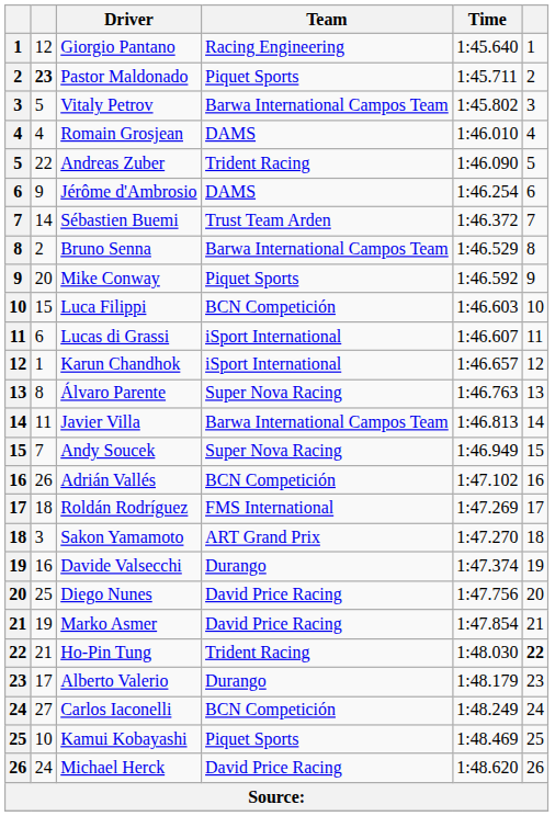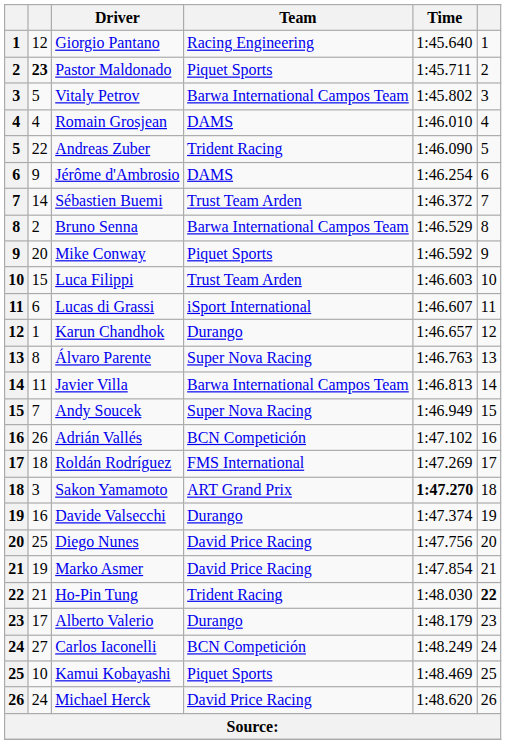 <table class="wikitable" style="font-size:85%">
 <tr>
 <th></th>
 <th></th>
 <th>Driver</th>
 <th>Team</th>
 <th>Time</th>
 <th></th>
 </tr>
 <tr>
 <th>1</th>
 <td>12</td>
 <td> <a href='#'>Giorgio Pantano</a></td>
 <td><a href='#'>Racing Engineering</a></td>
 <td>1:45.640</td>
 <td>1</td>
 </tr>
 <tr>
 <th>2</th>
 <td><strong>23</strong></td>
 <td> <a href='#'>Pastor Maldonado</a></td>
 <td><a href='#'>Piquet Sports</a></td>
 <td>1:45.711</td>
 <td>2</td>
 </tr>
 <tr>
 <th>3</th>
 <td>5</td>
 <td> <a href='#'>Vitaly Petrov</a></td>
 <td><a href='#'>Barwa International Campos Team</a></td>
 <td>1:45.802</td>
 <td>3</td>
 </tr>
 <tr>
 <th>4</th>
 <td>4</td>
 <td> <a href='#'>Romain Grosjean</a></td>
 <td><a href='#'>DAMS</a></td>
 <td>1:46.010</td>
 <td>4</td>
 </tr>
 <tr>
 <th>5</th>
 <td>22</td>
 <td> <a href='#'>Andreas Zuber</a></td>
 <td><a href='#'>Trident Racing</a></td>
 <td>1:46.090</td>
 <td>5</td>
 </tr>
 <tr>
 <th>6</th>
 <td>9</td>
 <td> <a href='#'>Jérôme d'Ambrosio</a></td>
 <td><a href='#'>DAMS</a></td>
 <td>1:46.254</td>
 <td>6</td>
 </tr>
 <tr>
 <th>7</th>
 <td>14</td>
 <td> <a href='#'>Sébastien Buemi</a></td>
 <td><a href='#'>Trust Team Arden</a></td>
 <td>1:46.372</td>
 <td>7</td>
 </tr>
 <tr>
 <th>8</th>
 <td>2</td>
 <td> <a href='#'>Bruno Senna</a></td>
 <td><a href='#'>Barwa International Campos Team</a></td>
 <td>1:46.529</td>
 <td>8</td>
 </tr>
 <tr>
 <th>9</th>
 <td>20</td>
 <td> <a href='#'>Mike Conway</a></td>
 <td><a href='#'>Piquet Sports</a></td>
 <td>1:46.592</td>
 <td>9</td>
 </tr>
 <tr>
 <th>10</th>
 <td>15</td>
 <td> <a href='#'>Luca Filippi</a></td>
-<td><a href='#'>BCN Competición</a></td>
+<td><a href='#'>Trust Team Arden</a></td>
 <td>1:46.603</td>
 <td>10</td>
 </tr>
 <tr>
 <th>11</th>
 <td>6</td>
 <td> <a href='#'>Lucas di Grassi</a></td>
 <td><a href='#'>iSport International</a></td>
 <td>1:46.607</td>
 <td>11</td>
 </tr>
 <tr>
 <th>12</th>
 <td>1</td>
 <td> <a href='#'>Karun Chandhok</a></td>
-<td><a href='#'>iSport International</a></td>
+<td><a href='#'>Durango</a></td>
 <td>1:46.657</td>
 <td>12</td>
 </tr>
 <tr>
 <th>13</th>
 <td>8</td>
 <td> <a href='#'>Álvaro Parente</a></td>
 <td><a href='#'>Super Nova Racing</a></td>
 <td>1:46.763</td>
 <td>13</td>
 </tr>
 <tr>
 <th>14</th>
 <td>11</td>
 <td> <a href='#'>Javier Villa</a></td>
 <td><a href='#'>Barwa International Campos Team</a></td>
 <td>1:46.813</td>
 <td>14</td>
 </tr>
 <tr>
 <th>15</th>
 <td>7</td>
 <td> <a href='#'>Andy Soucek</a></td>
 <td><a href='#'>Super Nova Racing</a></td>
 <td>1:46.949</td>
 <td>15</td>
 </tr>
 <tr>
 <th>16</th>
 <td>26</td>
 <td> <a href='#'>Adrián Vallés</a></td>
 <td><a href='#'>BCN Competición</a></td>
 <td>1:47.102</td>
 <td>16</td>
 </tr>
 <tr>
 <th>17</th>
 <td>18</td>
 <td> <a href='#'>Roldán Rodríguez</a></td>
 <td><a href='#'>FMS International</a></td>
 <td>1:47.269</td>
 <td>17</td>
 </tr>
 <tr>
 <th>18</th>
 <td>3</td>
 <td> <a href='#'>Sakon Yamamoto</a></td>
 <td><a href='#'>ART Grand Prix</a></td>
-<td>1:47.270</td>
+<td><strong>1:47.270</strong></td>
 <td>18</td>
 </tr>
 <tr>
 <th>19</th>
 <td>16</td>
 <td> <a href='#'>Davide Valsecchi</a></td>
 <td><a href='#'>Durango</a></td>
 <td>1:47.374</td>
 <td>19</td>
 </tr>
 <tr>
 <th>20</th>
 <td>25</td>
 <td> <a href='#'>Diego Nunes</a></td>
 <td><a href='#'>David Price Racing</a></td>
 <td>1:47.756</td>
 <td>20</td>
 </tr>
 <tr>
 <th>21</th>
 <td>19</td>
 <td> <a href='#'>Marko Asmer</a></td>
 <td><a href='#'>David Price Racing</a></td>
 <td>1:47.854</td>
 <td>21</td>
 </tr>
 <tr>
 <th>22</th>
 <td>21</td>
 <td> <a href='#'>Ho-Pin Tung</a></td>
 <td><a href='#'>Trident Racing</a></td>
 <td>1:48.030</td>
 <td><strong>22</strong></td>
 </tr>
 <tr>
 <th>23</th>
 <td>17</td>
 <td> <a href='#'>Alberto Valerio</a></td>
 <td><a href='#'>Durango</a></td>
 <td>1:48.179</td>
 <td>23</td>
 </tr>
 <tr>
 <th>24</th>
 <td>27</td>
 <td> <a href='#'>Carlos Iaconelli</a></td>
 <td><a href='#'>BCN Competición</a></td>
 <td>1:48.249</td>
 <td>24</td>
 </tr>
 <tr>
 <th>25</th>
 <td>10</td>
 <td> <a href='#'>Kamui Kobayashi</a></td>
 <td><a href='#'>Piquet Sports</a></td>
 <td>1:48.469</td>
 <td>25</td>
 </tr>
 <tr>
 <th>26</th>
 <td>24</td>
 <td> <a href='#'>Michael Herck</a></td>
 <td><a href='#'>David Price Racing</a></td>
 <td>1:48.620</td>
 <td>26</td>
 </tr>
 <tr>
 <th colspan="6">Source:</th>
 </tr>
 <tr>
 </tr>
 </table>
